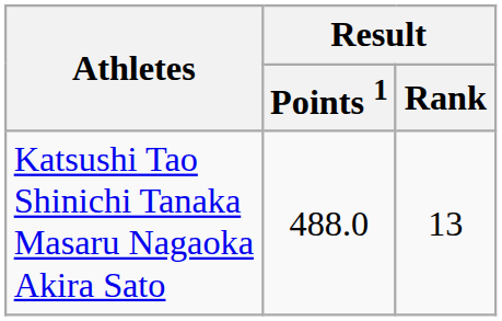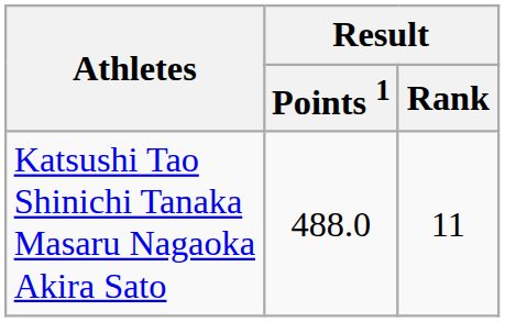 <table class="wikitable" border="1" style="font-size:90%">
 <tr>
 <th rowspan=2>Athletes</th>
 <th colspan=2>Result</th>
 </tr>
 <tr>
 <th>Points <sup>1</sup></th>
 <th>Rank</th>
 </tr>
 <tr>
 <td><a href='#'>Katsushi Tao</a><br><a href='#'>Shinichi Tanaka</a><br><a href='#'>Masaru Nagaoka</a><br><a href='#'>Akira Sato</a></td>
 <td align=center>488.0</td>
-<td align=center>13</td>
+<td align=center>11</td>
 </tr>
 </table>
